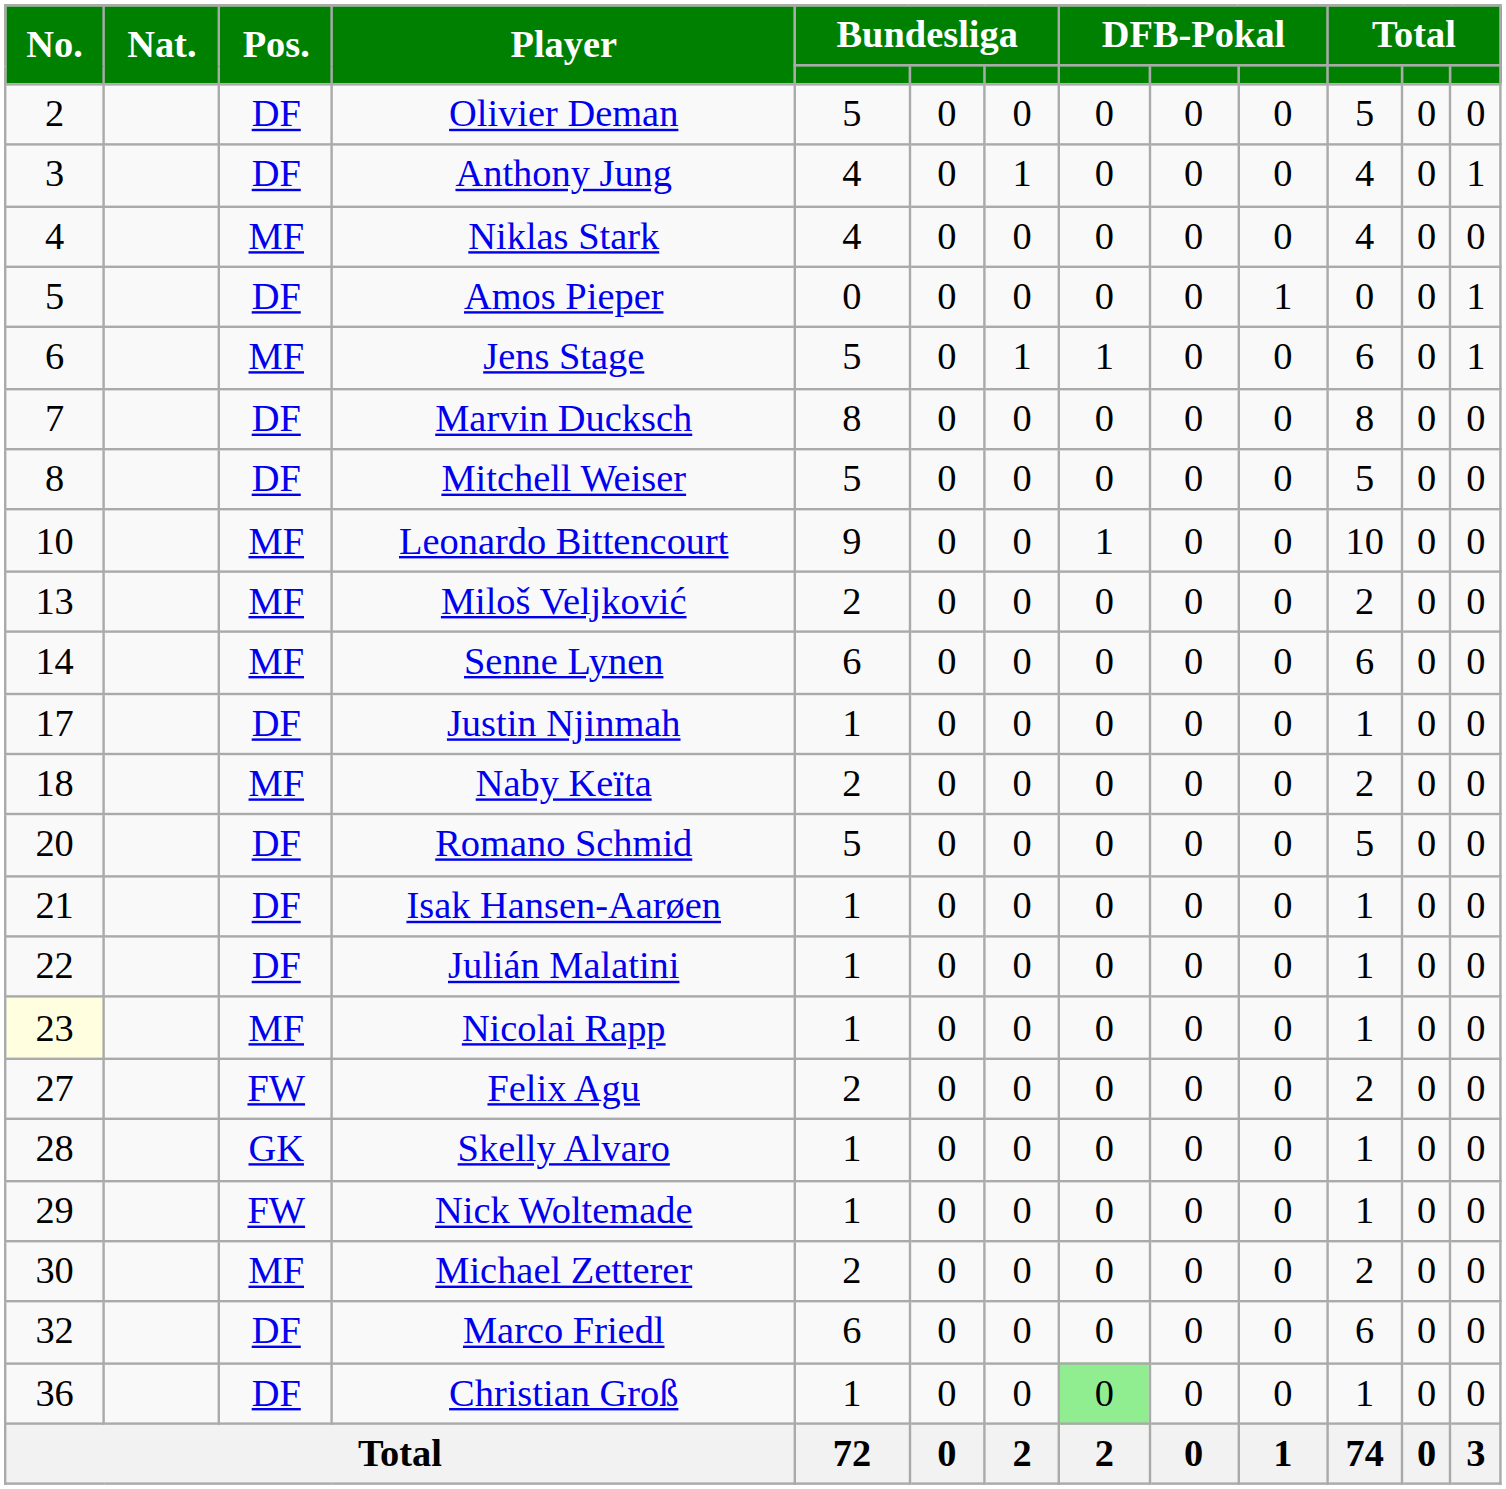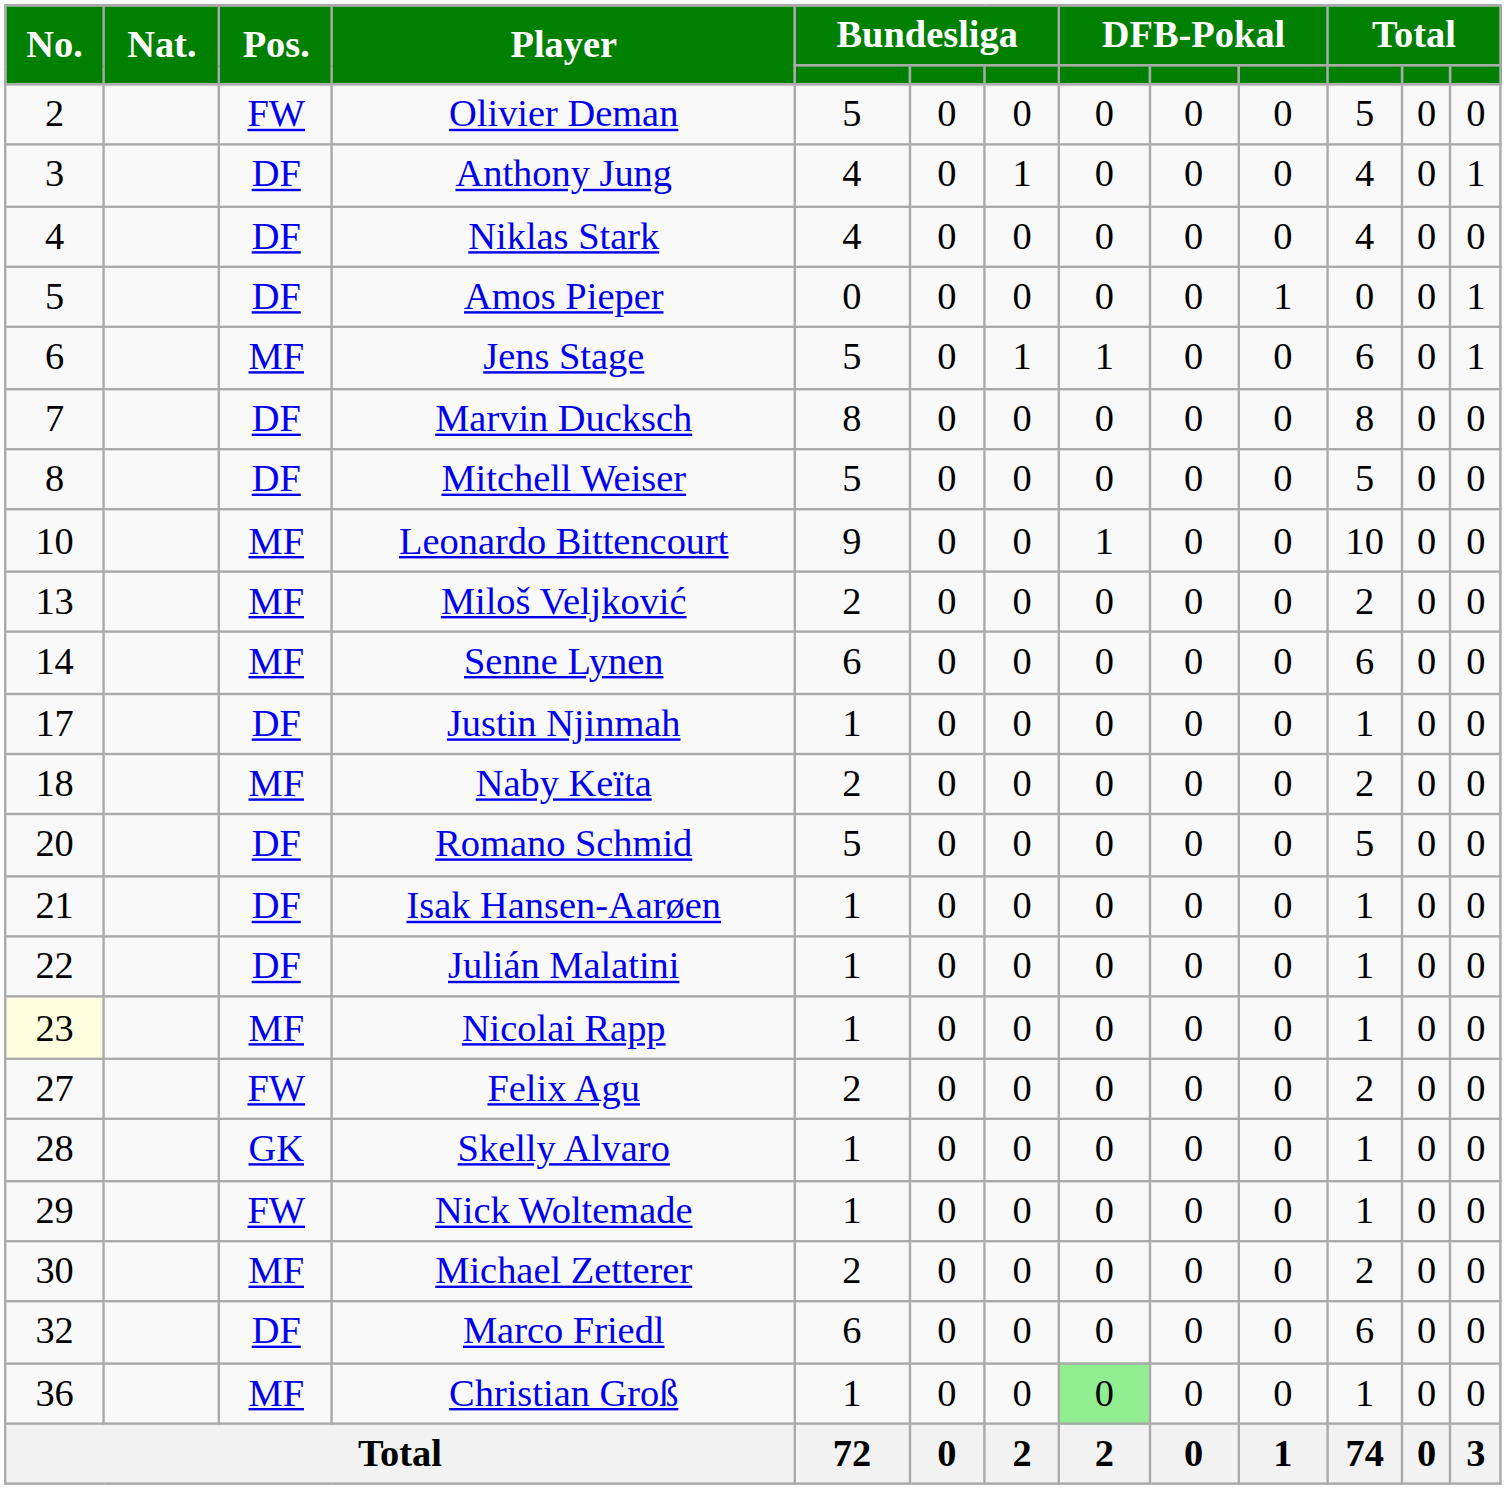 <table class="wikitable sortable" style="text-align:center; width:100%">
 <tr>
 <th rowspan=2 style=background-color:#008000;color:#FFFFFF>No.</th>
 <th rowspan=2 style=background-color:#008000;color:#FFFFFF>Nat.</th>
 <th rowspan=2 style=background-color:#008000;color:#FFFFFF>Pos.</th>
 <th rowspan=2 style=background-color:#008000;color:#FFFFFF>Player</th>
 <th colspan=3 style=background:#008000;color:#FFFFFF>Bundesliga</th>
 <th colspan=3 style=background:#008000;color:#FFFFFF>DFB-Pokal</th>
 <th colspan=3 style=background:#008000;color:#FFFFFF>Total</th>
 </tr>
 <tr>
 <th style=background-color:#008000;color:#FFFFFF></th>
 <th style=background-color:#008000;color:#FFFFFF></th>
 <th style=background-color:#008000;color:#FFFFFF></th>
 <th style=background-color:#008000;color:#FFFFFF></th>
 <th style=background-color:#008000;color:#FFFFFF></th>
 <th style=background-color:#008000;color:#FFFFFF></th>
 <th style=background-color:#008000;color:#FFFFFF></th>
 <th style=background-color:#008000;color:#FFFFFF></th>
 <th style=background-color:#008000;color:#FFFFFF></th>
 </tr>
 <tr>
 <td>2</td>
 <td></td>
-<td><a href='#'>DF</a></td>
+<td><a href='#'>FW</a></td>
 <td><a href='#'>Olivier Deman</a></td>
 <td>5</td>
 <td>0</td>
 <td>0</td>
 <td>0</td>
 <td>0</td>
 <td>0</td>
 <td>5</td>
 <td>0</td>
 <td>0</td>
 </tr>
 <tr>
 <td>3</td>
 <td></td>
 <td><a href='#'>DF</a></td>
 <td><a href='#'>Anthony Jung</a></td>
 <td>4</td>
 <td>0</td>
 <td>1</td>
 <td>0</td>
 <td>0</td>
 <td>0</td>
 <td>4</td>
 <td>0</td>
 <td>1</td>
 </tr>
 <tr>
 <td>4</td>
 <td></td>
-<td><a href='#'>MF</a></td>
+<td><a href='#'>DF</a></td>
 <td><a href='#'>Niklas Stark</a></td>
 <td>4</td>
 <td>0</td>
 <td>0</td>
 <td>0</td>
 <td>0</td>
 <td>0</td>
 <td>4</td>
 <td>0</td>
 <td>0</td>
 </tr>
 <tr>
 <td>5</td>
 <td></td>
 <td><a href='#'>DF</a></td>
 <td><a href='#'>Amos Pieper</a></td>
 <td>0</td>
 <td>0</td>
 <td>0</td>
 <td>0</td>
 <td>0</td>
 <td>1</td>
 <td>0</td>
 <td>0</td>
 <td>1</td>
 </tr>
 <tr>
 <td>6</td>
 <td></td>
 <td><a href='#'>MF</a></td>
 <td><a href='#'>Jens Stage</a></td>
 <td>5</td>
 <td>0</td>
 <td>1</td>
 <td>1</td>
 <td>0</td>
 <td>0</td>
 <td>6</td>
 <td>0</td>
 <td>1</td>
 </tr>
 <tr>
 <td>7</td>
 <td></td>
 <td><a href='#'>DF</a></td>
 <td><a href='#'>Marvin Ducksch</a></td>
 <td>8</td>
 <td>0</td>
 <td>0</td>
 <td>0</td>
 <td>0</td>
 <td>0</td>
 <td>8</td>
 <td>0</td>
 <td>0</td>
 </tr>
 <tr>
 <td>8</td>
 <td></td>
 <td><a href='#'>DF</a></td>
 <td><a href='#'>Mitchell Weiser</a></td>
 <td>5</td>
 <td>0</td>
 <td>0</td>
 <td>0</td>
 <td>0</td>
 <td>0</td>
 <td>5</td>
 <td>0</td>
 <td>0</td>
 </tr>
 <tr>
 <td>10</td>
 <td></td>
 <td><a href='#'>MF</a></td>
 <td><a href='#'>Leonardo Bittencourt</a></td>
 <td>9</td>
 <td>0</td>
 <td>0</td>
 <td>1</td>
 <td>0</td>
 <td>0</td>
 <td>10</td>
 <td>0</td>
 <td>0</td>
 </tr>
 <tr>
 <td>13</td>
 <td></td>
 <td><a href='#'>MF</a></td>
 <td><a href='#'>Miloš Veljković</a></td>
 <td>2</td>
 <td>0</td>
 <td>0</td>
 <td>0</td>
 <td>0</td>
 <td>0</td>
 <td>2</td>
 <td>0</td>
 <td>0</td>
 </tr>
 <tr>
 <td>14</td>
 <td></td>
 <td><a href='#'>MF</a></td>
 <td><a href='#'>Senne Lynen</a></td>
 <td>6</td>
 <td>0</td>
 <td>0</td>
 <td>0</td>
 <td>0</td>
 <td>0</td>
 <td>6</td>
 <td>0</td>
 <td>0</td>
 </tr>
 <tr>
 <td>17</td>
 <td></td>
 <td><a href='#'>DF</a></td>
 <td><a href='#'>Justin Njinmah</a></td>
 <td>1</td>
 <td>0</td>
 <td>0</td>
 <td>0</td>
 <td>0</td>
 <td>0</td>
 <td>1</td>
 <td>0</td>
 <td>0</td>
 </tr>
 <tr>
 <td>18</td>
 <td></td>
 <td><a href='#'>MF</a></td>
 <td><a href='#'>Naby Keïta</a></td>
 <td>2</td>
 <td>0</td>
 <td>0</td>
 <td>0</td>
 <td>0</td>
 <td>0</td>
 <td>2</td>
 <td>0</td>
 <td>0</td>
 </tr>
 <tr>
 <td>20</td>
 <td></td>
 <td><a href='#'>DF</a></td>
 <td><a href='#'>Romano Schmid</a></td>
 <td>5</td>
 <td>0</td>
 <td>0</td>
 <td>0</td>
 <td>0</td>
 <td>0</td>
 <td>5</td>
 <td>0</td>
 <td>0</td>
 </tr>
 <tr>
 <td>21</td>
 <td></td>
 <td><a href='#'>DF</a></td>
 <td><a href='#'>Isak Hansen-Aarøen</a></td>
 <td>1</td>
 <td>0</td>
 <td>0</td>
 <td>0</td>
 <td>0</td>
 <td>0</td>
 <td>1</td>
 <td>0</td>
 <td>0</td>
 </tr>
 <tr>
 <td>22</td>
 <td></td>
 <td><a href='#'>DF</a></td>
 <td><a href='#'>Julián Malatini</a></td>
 <td>1</td>
 <td>0</td>
 <td>0</td>
 <td>0</td>
 <td>0</td>
 <td>0</td>
 <td>1</td>
 <td>0</td>
 <td>0</td>
 </tr>
 <tr>
 <td style="background: lightyellow;">23</td>
 <td></td>
 <td><a href='#'>MF</a></td>
 <td><a href='#'>Nicolai Rapp</a></td>
 <td>1</td>
 <td>0</td>
 <td>0</td>
 <td>0</td>
 <td>0</td>
 <td>0</td>
 <td>1</td>
 <td>0</td>
 <td>0</td>
 </tr>
 <tr>
 <td>27</td>
 <td></td>
 <td><a href='#'>FW</a></td>
 <td><a href='#'>Felix Agu</a></td>
 <td>2</td>
 <td>0</td>
 <td>0</td>
 <td>0</td>
 <td>0</td>
 <td>0</td>
 <td>2</td>
 <td>0</td>
 <td>0</td>
 </tr>
 <tr>
 <td>28</td>
 <td></td>
 <td><a href='#'>GK</a></td>
 <td><a href='#'>Skelly Alvaro</a></td>
 <td>1</td>
 <td>0</td>
 <td>0</td>
 <td>0</td>
 <td>0</td>
 <td>0</td>
 <td>1</td>
 <td>0</td>
 <td>0</td>
 </tr>
 <tr>
 <td>29</td>
 <td></td>
 <td><a href='#'>FW</a></td>
 <td><a href='#'>Nick Woltemade</a></td>
 <td>1</td>
 <td>0</td>
 <td>0</td>
 <td>0</td>
 <td>0</td>
 <td>0</td>
 <td>1</td>
 <td>0</td>
 <td>0</td>
 </tr>
 <tr>
 <td>30</td>
 <td></td>
 <td><a href='#'>MF</a></td>
 <td><a href='#'>Michael Zetterer</a></td>
 <td>2</td>
 <td>0</td>
 <td>0</td>
 <td>0</td>
 <td>0</td>
 <td>0</td>
 <td>2</td>
 <td>0</td>
 <td>0</td>
 </tr>
 <tr>
 <td>32</td>
 <td></td>
 <td><a href='#'>DF</a></td>
 <td><a href='#'>Marco Friedl</a></td>
 <td>6</td>
 <td>0</td>
 <td>0</td>
 <td>0</td>
 <td>0</td>
 <td>0</td>
 <td>6</td>
 <td>0</td>
 <td>0</td>
 </tr>
 <tr>
 <td>36</td>
 <td></td>
-<td><a href='#'>DF</a></td>
+<td><a href='#'>MF</a></td>
 <td><a href='#'>Christian Groß</a></td>
 <td>1</td>
 <td>0</td>
 <td>0</td>
 <td style="background: lightgreen;">0</td>
 <td>0</td>
 <td>0</td>
 <td>1</td>
 <td>0</td>
 <td>0</td>
 </tr>
 <tr>
 <th colspan=4>Total</th>
 <th>72</th>
 <th>0</th>
 <th>2</th>
 <th>2</th>
 <th>0</th>
 <th>1</th>
 <th>74</th>
 <th>0</th>
 <th>3</th>
 </tr>
 </table>
